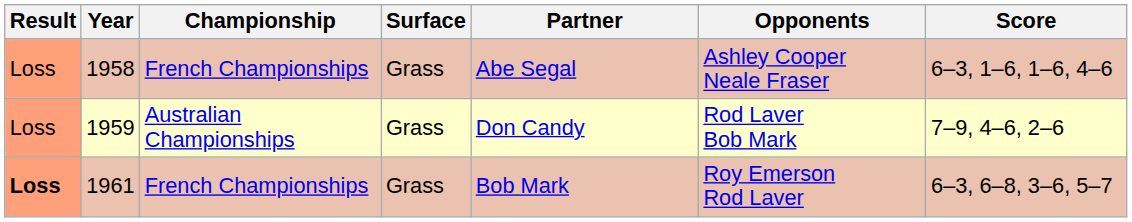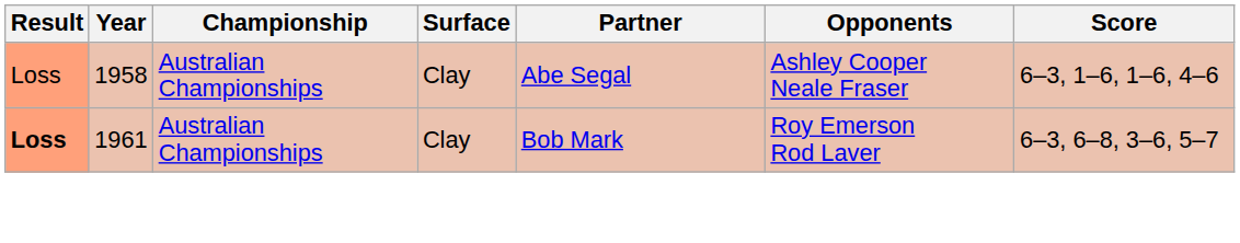 <table class="sortable wikitable">
 <tr>
 <th style="width:40px">Result</th>
 <th style="width:30px">Year</th>
 <th style="width:170px">Championship</th>
 <th style="width:50px">Surface</th>
 <th style="width:160px">Partner</th>
 <th style="width:160px">Opponents</th>
 <th style="width:140px" class="unsortable">Score</th>
 </tr>
 <tr style="background:#ebc2af;">
 <td style="background:#ffa07a;">Loss</td>
 <td>1958</td>
-<td><a href='#'>French Championships</a></td>
-<td>Grass</td>
+<td><a href='#'>Australian Championships</a></td>
+<td>Clay</td>
 <td> <a href='#'>Abe Segal</a></td>
 <td> <a href='#'>Ashley Cooper</a> <br>  <a href='#'>Neale Fraser</a></td>
 <td>6–3, 1–6, 1–6, 4–6</td>
 </tr>
-<tr style="background:#ffc;">
-<td style="background:#ffa07a;">Loss</td>
-<td>1959</td>
-<td><a href='#'>Australian Championships</a></td>
-<td>Grass</td>
-<td> <a href='#'>Don Candy</a></td>
-<td> <a href='#'>Rod Laver</a><br>  <a href='#'>Bob Mark</a></td>
-<td>7–9, 4–6, 2–6</td>
-</tr>
 <tr style="background:#ebc2af;">
 <td style="background:#ffa07a;"><strong>Loss</strong></td>
 <td>1961</td>
-<td><a href='#'>French Championships</a></td>
-<td>Grass</td>
+<td><a href='#'>Australian Championships</a></td>
+<td>Clay</td>
 <td> <a href='#'>Bob Mark</a></td>
 <td> <a href='#'>Roy Emerson</a><br> <a href='#'>Rod Laver</a></td>
 <td>6–3, 6–8, 3–6, 5–7</td>
 </tr>
 </table>
